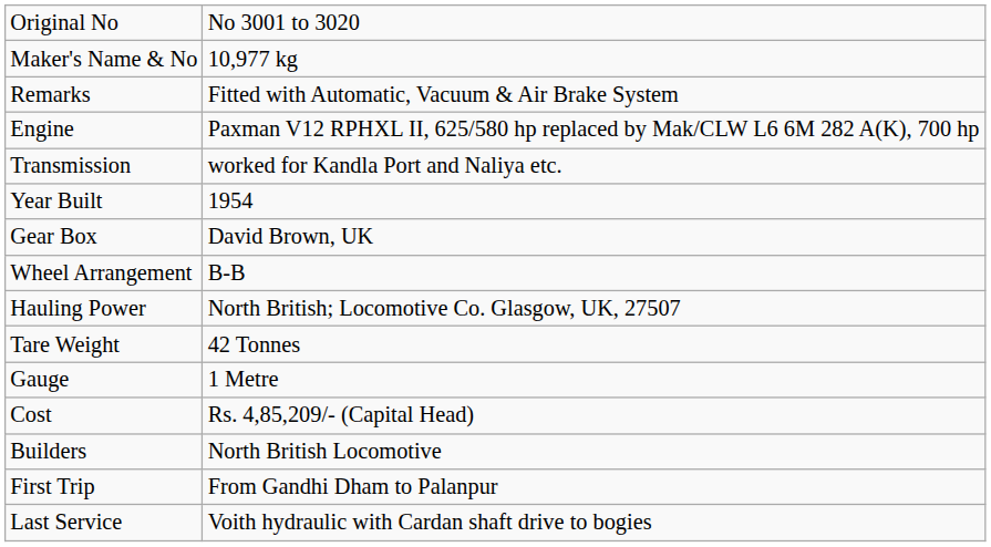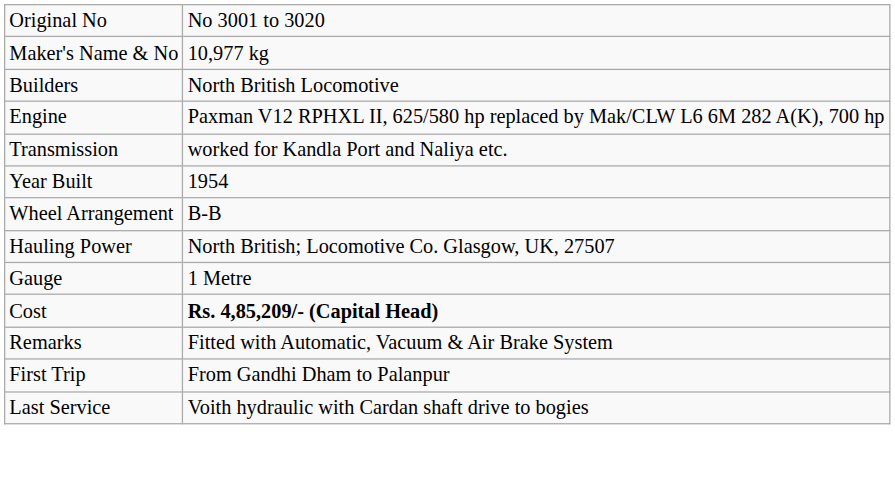 <table class="wikitable">
 <tr>
 <td>Original No</td>
 <td>No 3001 to 3020</td>
 </tr>
 <tr>
 <td>Maker's Name & No</td>
 <td>10,977 kg</td>
 </tr>
 <tr>
-<td>Remarks</td>
-<td>Fitted with Automatic, Vacuum & Air Brake System</td>
+<td>Builders</td>
+<td>North British Locomotive</td>
 </tr>
 <tr>
 <td>Engine</td>
 <td>Paxman V12 RPHXL II, 625/580 hp replaced by Mak/CLW L6 6M 282 A(K), 700 hp</td>
 </tr>
 <tr>
 <td>Transmission</td>
 <td>worked for Kandla Port and Naliya etc.</td>
 </tr>
 <tr>
 <td>Year Built</td>
 <td>1954</td>
 </tr>
 <tr>
-<td>Gear Box</td>
-<td>David Brown, UK</td>
-</tr>
-<tr>
 <td>Wheel Arrangement</td>
 <td>B-B</td>
 </tr>
 <tr>
 <td>Hauling Power</td>
 <td>North British; Locomotive Co. Glasgow, UK, 27507</td>
 </tr>
 <tr>
-<td>Tare Weight</td>
-<td>42 Tonnes</td>
-</tr>
-<tr>
 <td>Gauge</td>
 <td>1 Metre</td>
 </tr>
 <tr>
 <td>Cost</td>
-<td>Rs. 4,85,209/- (Capital Head)</td>
+<td><strong>Rs. 4,85,209/- (Capital Head)</strong></td>
 </tr>
 <tr>
-<td>Builders</td>
-<td>North British Locomotive</td>
+<td>Remarks</td>
+<td>Fitted with Automatic, Vacuum & Air Brake System</td>
 </tr>
 <tr>
 <td>First Trip</td>
 <td>From Gandhi Dham to Palanpur</td>
 </tr>
 <tr>
 <td>Last Service</td>
 <td>Voith hydraulic with Cardan shaft drive to bogies</td>
 </tr>
 </table>
